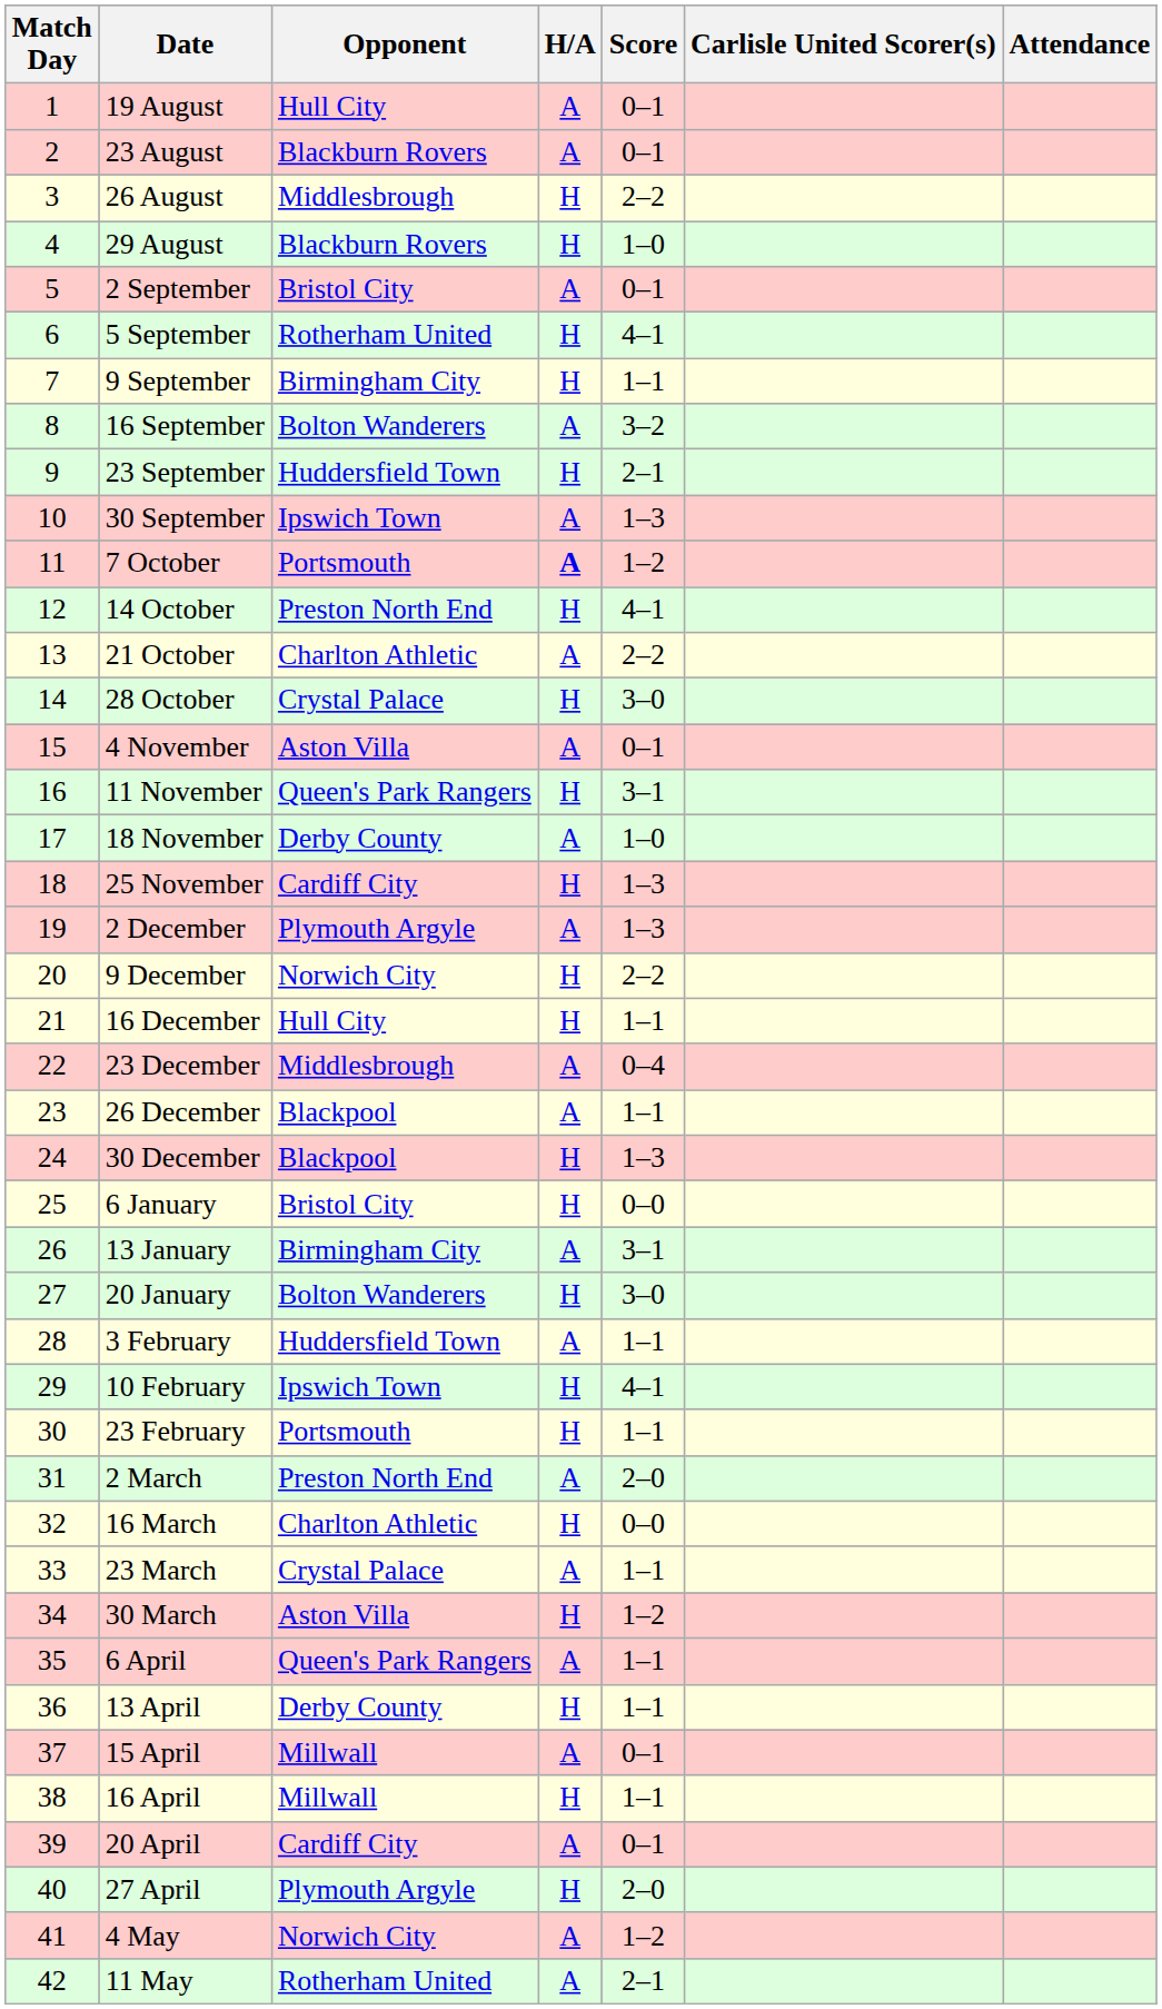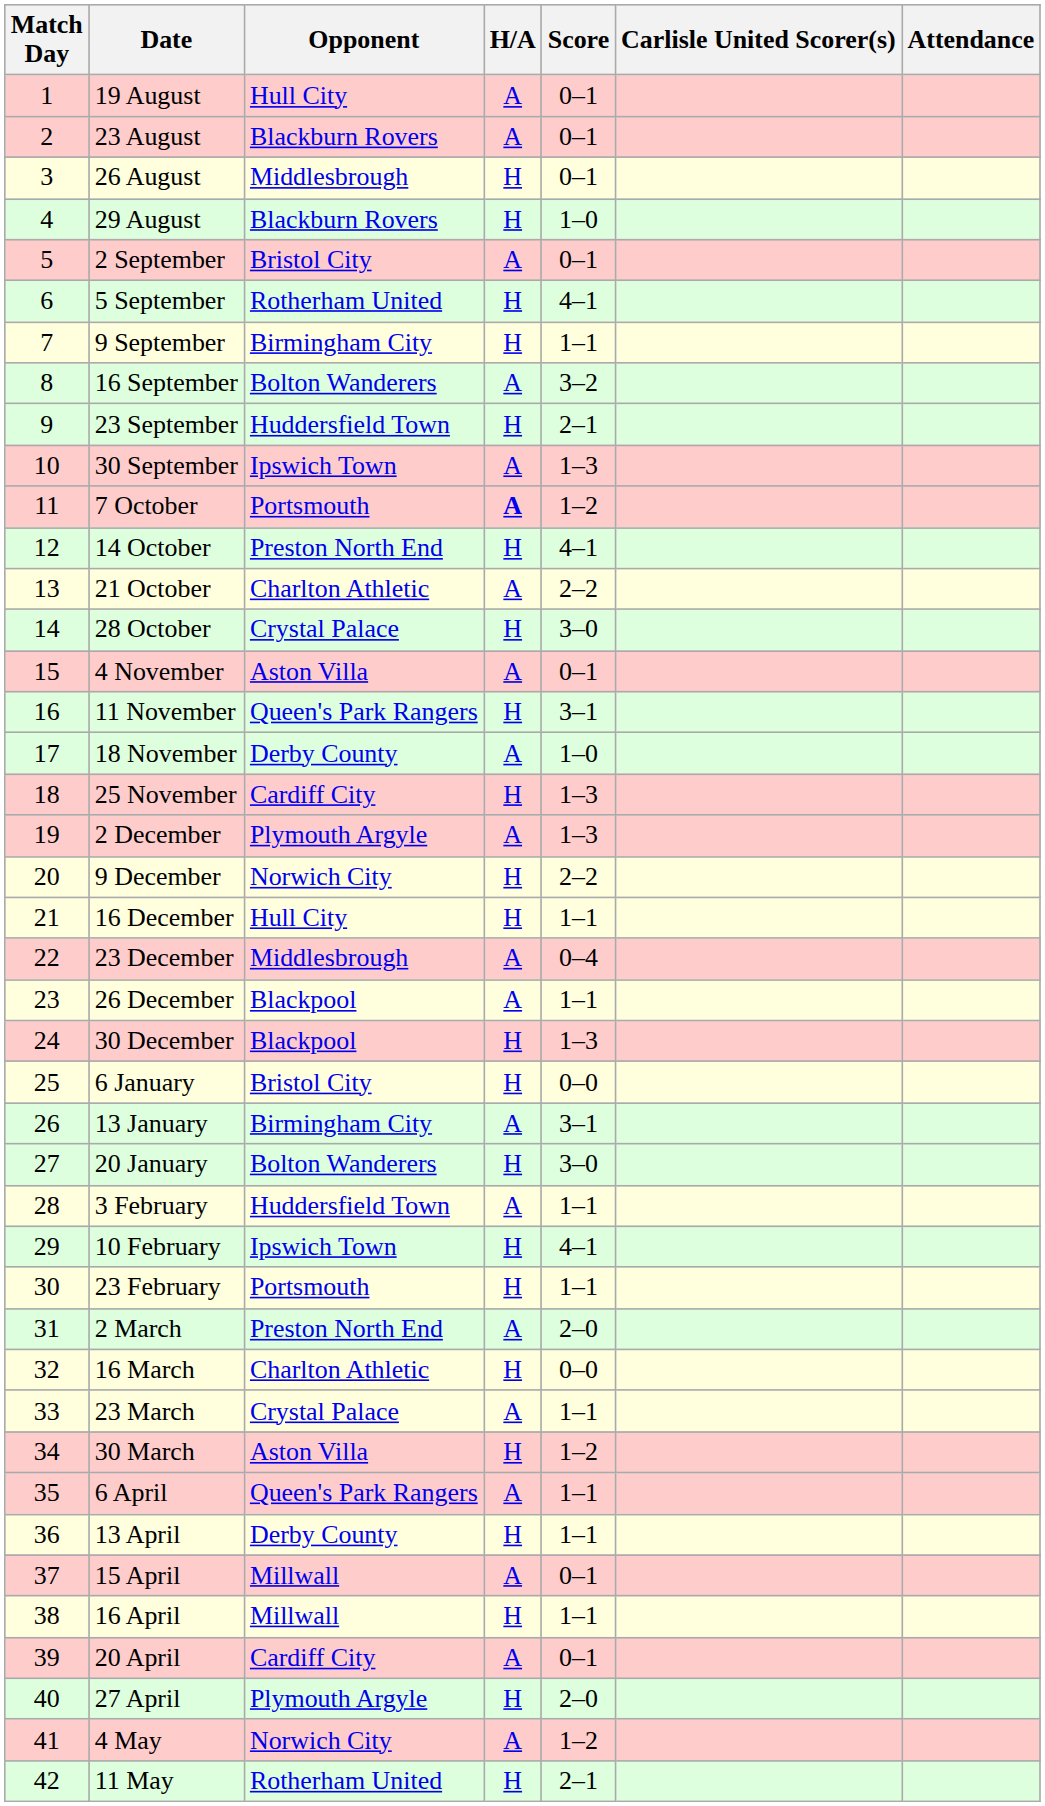 <table class="wikitable" style="text-align:center">
 <tr>
 <th>Match<br> Day</th>
 <th>Date</th>
 <th>Opponent</th>
 <th>H/A</th>
 <th>Score</th>
 <th>Carlisle United Scorer(s)</th>
 <th>Attendance</th>
 </tr>
 <tr bgcolor=#FFCCCC>
 <td>1</td>
 <td align=left>19 August</td>
 <td align=left><a href='#'>Hull City</a></td>
 <td><a href='#'>A</a></td>
 <td>0–1</td>
 <td align=left></td>
 <td></td>
 </tr>
 <tr bgcolor=#FFCCCC>
 <td>2</td>
 <td align=left>23 August</td>
 <td align=left><a href='#'>Blackburn Rovers</a></td>
 <td><a href='#'>A</a></td>
 <td>0–1</td>
 <td align=left></td>
 <td></td>
 </tr>
 <tr bgcolor=#ffffdd>
 <td>3</td>
 <td align=left>26 August</td>
 <td align=left><a href='#'>Middlesbrough</a></td>
 <td><a href='#'>H</a></td>
-<td>2–2</td>
+<td>0–1</td>
 <td align=left></td>
 <td></td>
 </tr>
 <tr bgcolor=#ddffdd>
 <td>4</td>
 <td align=left>29 August</td>
 <td align=left><a href='#'>Blackburn Rovers</a></td>
 <td><a href='#'>H</a></td>
 <td>1–0</td>
 <td align=left></td>
 <td></td>
 </tr>
 <tr bgcolor=#FFCCCC>
 <td>5</td>
 <td align=left>2 September</td>
 <td align=left><a href='#'>Bristol City</a></td>
 <td><a href='#'>A</a></td>
 <td>0–1</td>
 <td align=left></td>
 <td></td>
 </tr>
 <tr bgcolor=#ddffdd>
 <td>6</td>
 <td align=left>5 September</td>
 <td align=left><a href='#'>Rotherham United</a></td>
 <td><a href='#'>H</a></td>
 <td>4–1</td>
 <td align=left></td>
 <td></td>
 </tr>
 <tr bgcolor=#ffffdd>
 <td>7</td>
 <td align=left>9 September</td>
 <td align=left><a href='#'>Birmingham City</a></td>
 <td><a href='#'>H</a></td>
 <td>1–1</td>
 <td align=left></td>
 <td></td>
 </tr>
 <tr bgcolor=#ddffdd>
 <td>8</td>
 <td align=left>16 September</td>
 <td align=left><a href='#'>Bolton Wanderers</a></td>
 <td><a href='#'>A</a></td>
 <td>3–2</td>
 <td align=left></td>
 <td></td>
 </tr>
 <tr bgcolor=#ddffdd>
 <td>9</td>
 <td align=left>23 September</td>
 <td align=left><a href='#'>Huddersfield Town</a></td>
 <td><a href='#'>H</a></td>
 <td>2–1</td>
 <td align=left></td>
 <td></td>
 </tr>
 <tr bgcolor=#FFCCCC>
 <td>10</td>
 <td align=left>30 September</td>
 <td align=left><a href='#'>Ipswich Town</a></td>
 <td><a href='#'>A</a></td>
 <td>1–3</td>
 <td align=left></td>
 <td></td>
 </tr>
 <tr bgcolor=#FFCCCC>
 <td>11</td>
 <td align=left>7 October</td>
 <td align=left><a href='#'>Portsmouth</a></td>
 <td><strong><a href='#'>A</a></strong></td>
 <td>1–2</td>
 <td align=left></td>
 <td></td>
 </tr>
 <tr bgcolor=#ddffdd>
 <td>12</td>
 <td align=left>14 October</td>
 <td align=left><a href='#'>Preston North End</a></td>
 <td><a href='#'>H</a></td>
 <td>4–1</td>
 <td align=left></td>
 <td></td>
 </tr>
 <tr bgcolor=#ffffdd>
 <td>13</td>
 <td align=left>21 October</td>
 <td align=left><a href='#'>Charlton Athletic</a></td>
 <td><a href='#'>A</a></td>
 <td>2–2</td>
 <td align=left></td>
 <td></td>
 </tr>
 <tr bgcolor=#ddffdd>
 <td>14</td>
 <td align=left>28 October</td>
 <td align=left><a href='#'>Crystal Palace</a></td>
 <td><a href='#'>H</a></td>
 <td>3–0</td>
 <td align=left></td>
 <td></td>
 </tr>
 <tr bgcolor=#FFCCCC>
 <td>15</td>
 <td align=left>4 November</td>
 <td align=left><a href='#'>Aston Villa</a></td>
 <td><a href='#'>A</a></td>
 <td>0–1</td>
 <td align=left></td>
 <td></td>
 </tr>
 <tr bgcolor=#ddffdd>
 <td>16</td>
 <td align=left>11 November</td>
 <td align=left><a href='#'>Queen's Park Rangers</a></td>
 <td><a href='#'>H</a></td>
 <td>3–1</td>
 <td align=left></td>
 <td></td>
 </tr>
 <tr bgcolor=#ddffdd>
 <td>17</td>
 <td align=left>18 November</td>
 <td align=left><a href='#'>Derby County</a></td>
 <td><a href='#'>A</a></td>
 <td>1–0</td>
 <td align=left></td>
 <td></td>
 </tr>
 <tr bgcolor=#FFCCCC>
 <td>18</td>
 <td align=left>25 November</td>
 <td align=left><a href='#'>Cardiff City</a></td>
 <td><a href='#'>H</a></td>
 <td>1–3</td>
 <td align=left></td>
 <td></td>
 </tr>
 <tr bgcolor=#FFCCCC>
 <td>19</td>
 <td align=left>2 December</td>
 <td align=left><a href='#'>Plymouth Argyle</a></td>
 <td><a href='#'>A</a></td>
 <td>1–3</td>
 <td align=left></td>
 <td></td>
 </tr>
 <tr bgcolor=#ffffdd>
 <td>20</td>
 <td align=left>9 December</td>
 <td align=left><a href='#'>Norwich City</a></td>
 <td><a href='#'>H</a></td>
 <td>2–2</td>
 <td align=left></td>
 <td></td>
 </tr>
 <tr bgcolor=#ffffdd>
 <td>21</td>
 <td align=left>16 December</td>
 <td align=left><a href='#'>Hull City</a></td>
 <td><a href='#'>H</a></td>
 <td>1–1</td>
 <td align=left></td>
 <td></td>
 </tr>
 <tr bgcolor=#FFCCCC>
 <td>22</td>
 <td align=left>23 December</td>
 <td align=left><a href='#'>Middlesbrough</a></td>
 <td><a href='#'>A</a></td>
 <td>0–4</td>
 <td align=left></td>
 <td></td>
 </tr>
 <tr bgcolor=#ffffdd>
 <td>23</td>
 <td align=left>26 December</td>
 <td align=left><a href='#'>Blackpool</a></td>
 <td><a href='#'>A</a></td>
 <td>1–1</td>
 <td align=left></td>
 <td></td>
 </tr>
 <tr bgcolor=#FFCCCC>
 <td>24</td>
 <td align=left>30 December</td>
 <td align=left><a href='#'>Blackpool</a></td>
 <td><a href='#'>H</a></td>
 <td>1–3</td>
 <td align=left></td>
 <td></td>
 </tr>
 <tr bgcolor=#ffffdd>
 <td>25</td>
 <td align=left>6 January</td>
 <td align=left><a href='#'>Bristol City</a></td>
 <td><a href='#'>H</a></td>
 <td>0–0</td>
 <td align=left></td>
 <td></td>
 </tr>
 <tr bgcolor=#ddffdd>
 <td>26</td>
 <td align=left>13 January</td>
 <td align=left><a href='#'>Birmingham City</a></td>
 <td><a href='#'>A</a></td>
 <td>3–1</td>
 <td align=left></td>
 <td></td>
 </tr>
 <tr bgcolor=#ddffdd>
 <td>27</td>
 <td align=left>20 January</td>
 <td align=left><a href='#'>Bolton Wanderers</a></td>
 <td><a href='#'>H</a></td>
 <td>3–0</td>
 <td align=left></td>
 <td></td>
 </tr>
 <tr bgcolor=#ffffdd>
 <td>28</td>
 <td align=left>3 February</td>
 <td align=left><a href='#'>Huddersfield Town</a></td>
 <td><a href='#'>A</a></td>
 <td>1–1</td>
 <td align=left></td>
 <td></td>
 </tr>
 <tr bgcolor=#ddffdd>
 <td>29</td>
 <td align=left>10 February</td>
 <td align=left><a href='#'>Ipswich Town</a></td>
 <td><a href='#'>H</a></td>
 <td>4–1</td>
 <td align=left></td>
 <td></td>
 </tr>
 <tr bgcolor=#ffffdd>
 <td>30</td>
 <td align=left>23 February</td>
 <td align=left><a href='#'>Portsmouth</a></td>
 <td><a href='#'>H</a></td>
 <td>1–1</td>
 <td align=left></td>
 <td></td>
 </tr>
 <tr bgcolor=#ddffdd>
 <td>31</td>
 <td align=left>2 March</td>
 <td align=left><a href='#'>Preston North End</a></td>
 <td><a href='#'>A</a></td>
 <td>2–0</td>
 <td align=left></td>
 <td></td>
 </tr>
 <tr bgcolor=#ffffdd>
 <td>32</td>
 <td align=left>16 March</td>
 <td align=left><a href='#'>Charlton Athletic</a></td>
 <td><a href='#'>H</a></td>
 <td>0–0</td>
 <td align=left></td>
 <td></td>
 </tr>
 <tr bgcolor=#ffffdd>
 <td>33</td>
 <td align=left>23 March</td>
 <td align=left><a href='#'>Crystal Palace</a></td>
 <td><a href='#'>A</a></td>
 <td>1–1</td>
 <td align=left></td>
 <td></td>
 </tr>
 <tr bgcolor=#FFCCCC>
 <td>34</td>
 <td align=left>30 March</td>
 <td align=left><a href='#'>Aston Villa</a></td>
 <td><a href='#'>H</a></td>
 <td>1–2</td>
 <td align=left></td>
 <td></td>
 </tr>
 <tr bgcolor=#FFCCCC>
 <td>35</td>
 <td align=left>6 April</td>
 <td align=left><a href='#'>Queen's Park Rangers</a></td>
 <td><a href='#'>A</a></td>
 <td>1–1</td>
 <td align=left></td>
 <td></td>
 </tr>
 <tr bgcolor=#ffffdd>
 <td>36</td>
 <td align=left>13 April</td>
 <td align=left><a href='#'>Derby County</a></td>
 <td><a href='#'>H</a></td>
 <td>1–1</td>
 <td align=left></td>
 <td></td>
 </tr>
 <tr bgcolor=#FFCCCC>
 <td>37</td>
 <td align=left>15 April</td>
 <td align=left><a href='#'>Millwall</a></td>
 <td><a href='#'>A</a></td>
 <td>0–1</td>
 <td align=left></td>
 <td></td>
 </tr>
 <tr bgcolor=#ffffdd>
 <td>38</td>
 <td align=left>16 April</td>
 <td align=left><a href='#'>Millwall</a></td>
 <td><a href='#'>H</a></td>
 <td>1–1</td>
 <td align=left></td>
 <td></td>
 </tr>
 <tr bgcolor=#FFCCCC>
 <td>39</td>
 <td align=left>20 April</td>
 <td align=left><a href='#'>Cardiff City</a></td>
 <td><a href='#'>A</a></td>
 <td>0–1</td>
 <td align=left></td>
 <td></td>
 </tr>
 <tr bgcolor=#ddffdd>
 <td>40</td>
 <td align=left>27 April</td>
 <td align=left><a href='#'>Plymouth Argyle</a></td>
 <td><a href='#'>H</a></td>
 <td>2–0</td>
 <td align=left></td>
 <td></td>
 </tr>
 <tr bgcolor=#FFCCCC>
 <td>41</td>
 <td align=left>4 May</td>
 <td align=left><a href='#'>Norwich City</a></td>
 <td><a href='#'>A</a></td>
 <td>1–2</td>
 <td align=left></td>
 <td></td>
 </tr>
 <tr bgcolor=#ddffdd>
 <td>42</td>
 <td align=left>11 May</td>
 <td align=left><a href='#'>Rotherham United</a></td>
-<td><a href='#'>A</a></td>
+<td><a href='#'>H</a></td>
 <td>2–1</td>
 <td align=left></td>
 <td></td>
 </tr>
 </table>
